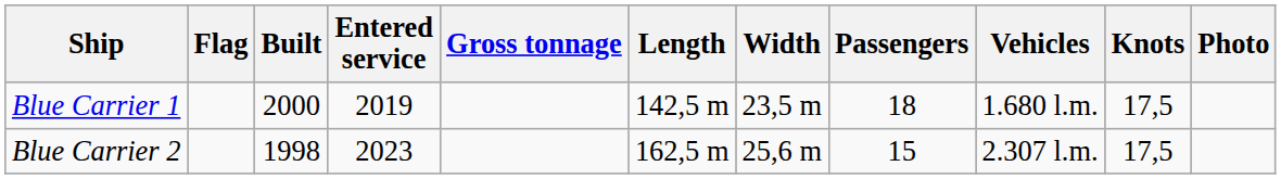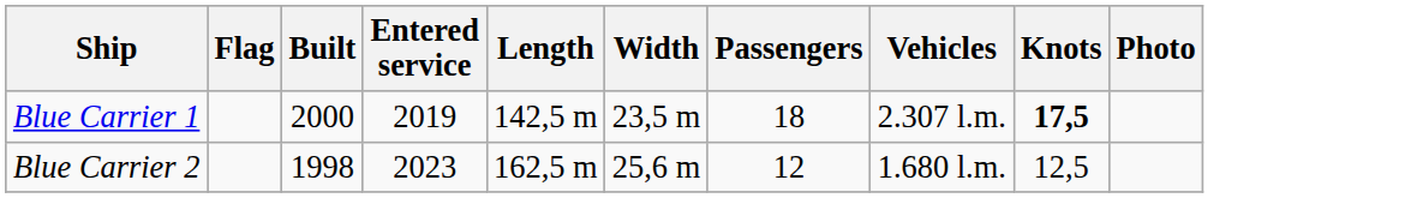 <table class="wikitable">
 <tr>
 <th>Ship</th>
 <th>Flag</th>
 <th>Built</th>
 <th>Entered<br>service</th>
-<th><a href='#'>Gross tonnage</a></th>
 <th>Length</th>
 <th>Width</th>
 <th>Passengers</th>
 <th>Vehicles</th>
 <th>Knots</th>
 <th>Photo</th>
 </tr>
 <tr>
 <td><em><a href='#'>Blue Carrier 1</a></em></td>
 <td></td>
 <td align="Center">2000</td>
 <td align="Center">2019</td>
-<td align="Center"></td>
 <td align="Center">142,5 m</td>
 <td align="Center">23,5 m</td>
 <td align="Center">18</td>
-<td align="Center">1.680 l.m.</td>
-<td align="Center">17,5</td>
+<td align="Center">2.307 l.m.</td>
+<td align="Center"><strong>17,5</strong></td>
 <td></td>
 </tr>
 <tr>
 <td><em>Blue Carrier 2</em></td>
 <td></td>
 <td align="Center">1998</td>
 <td align="Center">2023</td>
-<td align="Center"></td>
 <td align="Center">162,5 m</td>
 <td align="Center">25,6 m</td>
-<td align="Center">15</td>
-<td align="Center">2.307 l.m.</td>
-<td align="Center">17,5</td>
+<td align="Center">12</td>
+<td align="Center">1.680 l.m.</td>
+<td align="Center">12,5</td>
 <td></td>
 </tr>
 </table>
